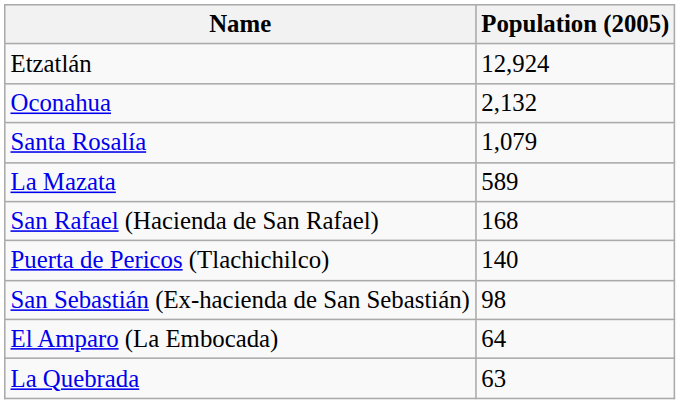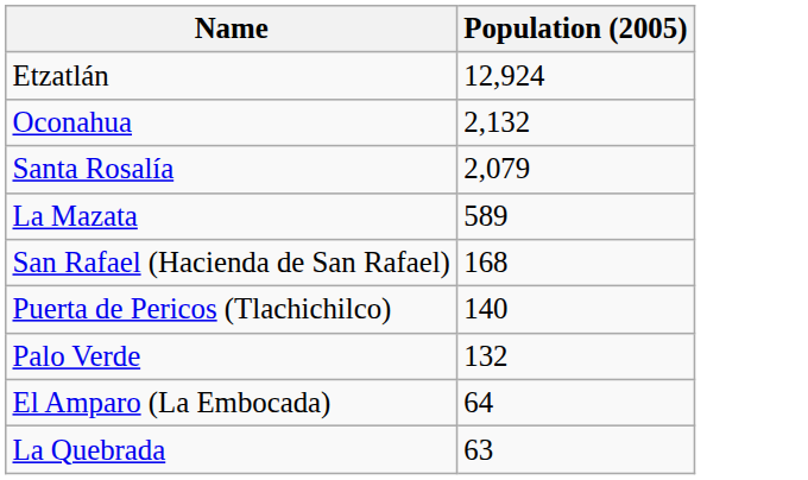 <table class="wikitable sortable">
 <tr>
 <th scope="col">Name</th>
 <th scope="col">Population (2005)</th>
 </tr>
 <tr>
 <td>Etzatlán</td>
 <td>12,924</td>
 </tr>
 <tr>
 <td><a href='#'>Oconahua</a></td>
 <td>2,132</td>
 </tr>
 <tr>
 <td><a href='#'>Santa Rosalía</a></td>
-<td>1,079</td>
+<td>2,079</td>
 </tr>
 <tr>
 <td><a href='#'>La Mazata</a></td>
 <td>589</td>
 </tr>
 <tr>
 <td><a href='#'>San Rafael</a> (Hacienda de San Rafael)</td>
 <td>168</td>
 </tr>
 <tr>
 <td><a href='#'>Puerta de Pericos</a> (Tlachichilco)</td>
 <td>140</td>
 </tr>
 <tr>
-<td><a href='#'>San Sebastián</a> (Ex-hacienda de San Sebastián)</td>
-<td>98</td>
+<td><a href='#'>Palo Verde</a></td>
+<td>132</td>
 </tr>
 <tr>
 <td><a href='#'>El Amparo</a> (La Embocada)</td>
 <td>64</td>
 </tr>
 <tr>
 <td><a href='#'>La Quebrada</a></td>
 <td>63</td>
 </tr>
 </table>
